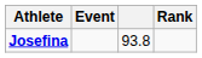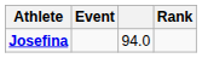 <table class="wikitable" style="font-size:90%">
 <tr>
 <th>Athlete</th>
 <th>Event</th>
 <th></th>
 <th>Rank</th>
 </tr>
 <tr align=center>
 <td align=left><strong><a href='#'>Josefina </a></strong></td>
 <td align=left><a href='#'></a></td>
-<td>93.8</td>
+<td>94.0</td>
 <td></td>
 </tr>
 </table>
